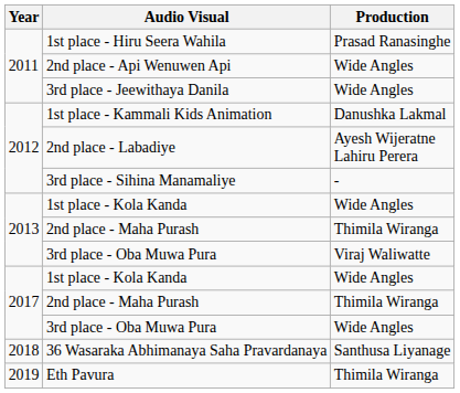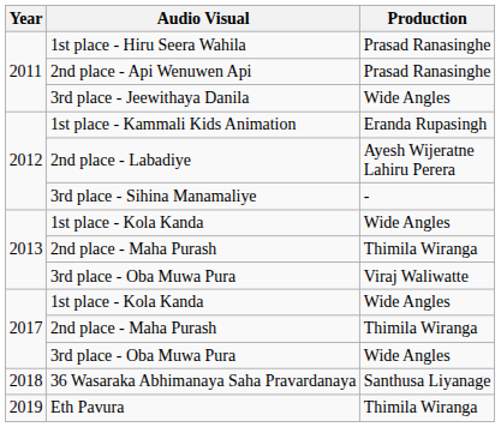 <table class="wikitable">
 <tr>
 <th>Year</th>
 <th>Audio Visual</th>
 <th>Production</th>
 </tr>
 <tr>
 <td rowspan="3">2011</td>
 <td>1st place - Hiru Seera Wahila</td>
 <td>Prasad Ranasinghe</td>
 </tr>
 <tr>
 <td>2nd place - Api Wenuwen Api</td>
-<td>Wide Angles</td>
+<td>Prasad Ranasinghe</td>
 </tr>
 <tr>
 <td>3rd place - Jeewithaya Danila</td>
 <td>Wide Angles</td>
 </tr>
 <tr>
 <td rowspan="3">2012</td>
 <td>1st place - Kammali Kids Animation</td>
-<td>Danushka Lakmal</td>
+<td>Eranda Rupasingh</td>
 </tr>
 <tr>
 <td>2nd place - Labadiye</td>
 <td>Ayesh Wijeratne <br> Lahiru Perera</td>
 </tr>
 <tr>
 <td>3rd place - Sihina Manamaliye</td>
 <td>-</td>
 </tr>
 <tr>
 <td rowspan="3">2013</td>
 <td>1st place - Kola Kanda</td>
 <td>Wide Angles</td>
 </tr>
 <tr>
 <td>2nd place - Maha Purash</td>
 <td>Thimila Wiranga</td>
 </tr>
 <tr>
 <td>3rd place - Oba Muwa Pura</td>
 <td>Viraj Waliwatte</td>
 </tr>
 <tr>
 <td rowspan="3">2017</td>
 <td>1st place - Kola Kanda</td>
 <td>Wide Angles</td>
 </tr>
 <tr>
 <td>2nd place - Maha Purash</td>
 <td>Thimila Wiranga</td>
 </tr>
 <tr>
 <td>3rd place - Oba Muwa Pura</td>
 <td>Wide Angles</td>
 </tr>
 <tr>
 <td>2018</td>
 <td>36 Wasaraka Abhimanaya Saha Pravardanaya</td>
 <td>Santhusa Liyanage</td>
 </tr>
 <tr>
 <td>2019</td>
 <td>Eth Pavura</td>
 <td>Thimila Wiranga</td>
 </tr>
 </table>
